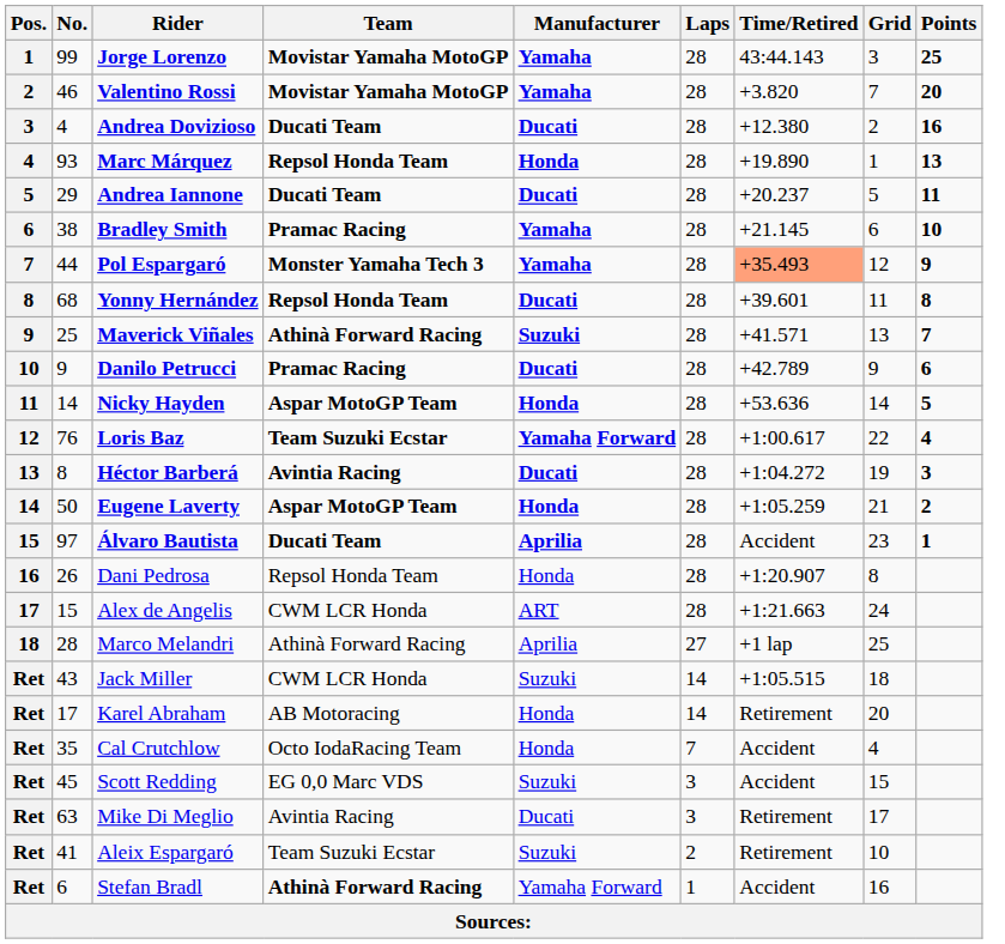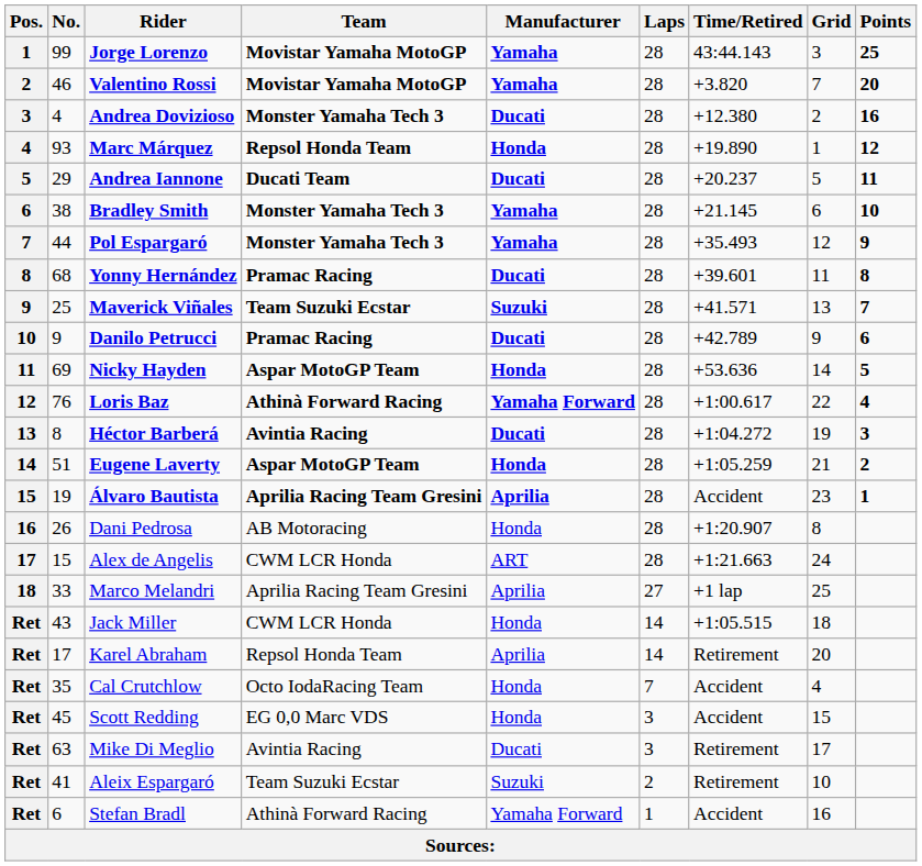 <table class="wikitable" style="font-size: 95%;">
 <tr>
 <th>Pos.</th>
 <th>No.</th>
 <th>Rider</th>
 <th>Team</th>
 <th>Manufacturer</th>
 <th>Laps</th>
 <th>Time/Retired</th>
 <th>Grid</th>
 <th>Points</th>
 </tr>
 <tr>
 <th>1</th>
 <td>99</td>
 <td> <strong><a href='#'>Jorge Lorenzo</a></strong></td>
 <td><strong>Movistar Yamaha MotoGP</strong></td>
 <td><strong><a href='#'>Yamaha</a></strong></td>
 <td>28</td>
 <td>43:44.143</td>
 <td>3</td>
 <td><strong>25</strong></td>
 </tr>
 <tr>
 <th>2</th>
 <td>46</td>
 <td> <strong><a href='#'>Valentino Rossi</a></strong></td>
 <td><strong>Movistar Yamaha MotoGP</strong></td>
 <td><strong><a href='#'>Yamaha</a></strong></td>
 <td>28</td>
 <td>+3.820</td>
 <td>7</td>
 <td><strong>20</strong></td>
 </tr>
 <tr>
 <th>3</th>
 <td>4</td>
 <td> <strong><a href='#'>Andrea Dovizioso</a></strong></td>
-<td><strong>Ducati Team</strong></td>
+<td><strong>Monster Yamaha Tech 3</strong></td>
 <td><strong><a href='#'>Ducati</a></strong></td>
 <td>28</td>
 <td>+12.380</td>
 <td>2</td>
 <td><strong>16</strong></td>
 </tr>
 <tr>
 <th>4</th>
 <td>93</td>
 <td> <strong><a href='#'>Marc Márquez</a></strong></td>
 <td><strong>Repsol Honda Team</strong></td>
 <td><strong><a href='#'>Honda</a></strong></td>
 <td>28</td>
 <td>+19.890</td>
 <td>1</td>
-<td><strong>13</strong></td>
+<td><strong>12</strong></td>
 </tr>
 <tr>
 <th>5</th>
 <td>29</td>
 <td> <strong><a href='#'>Andrea Iannone</a></strong></td>
 <td><strong>Ducati Team</strong></td>
 <td><strong><a href='#'>Ducati</a></strong></td>
 <td>28</td>
 <td>+20.237</td>
 <td>5</td>
 <td><strong>11</strong></td>
 </tr>
 <tr>
 <th>6</th>
 <td>38</td>
 <td> <strong><a href='#'>Bradley Smith</a></strong></td>
-<td><strong>Pramac Racing</strong></td>
+<td><strong>Monster Yamaha Tech 3</strong></td>
 <td><strong><a href='#'>Yamaha</a></strong></td>
 <td>28</td>
 <td>+21.145</td>
 <td>6</td>
 <td><strong>10</strong></td>
 </tr>
 <tr>
 <th>7</th>
 <td>44</td>
 <td> <strong><a href='#'>Pol Espargaró</a></strong></td>
 <td><strong>Monster Yamaha Tech 3</strong></td>
 <td><strong><a href='#'>Yamaha</a></strong></td>
 <td>28</td>
-<td style="background: lightsalmon;">+35.493</td>
+<td>+35.493</td>
 <td>12</td>
 <td><strong>9</strong></td>
 </tr>
 <tr>
 <th>8</th>
 <td>68</td>
 <td> <strong><a href='#'>Yonny Hernández</a></strong></td>
-<td><strong>Repsol Honda Team</strong></td>
+<td><strong>Pramac Racing</strong></td>
 <td><strong><a href='#'>Ducati</a></strong></td>
 <td>28</td>
 <td>+39.601</td>
 <td>11</td>
 <td><strong>8</strong></td>
 </tr>
 <tr>
 <th>9</th>
 <td>25</td>
 <td> <strong><a href='#'>Maverick Viñales</a></strong></td>
-<td><strong>Athinà Forward Racing</strong></td>
+<td><strong>Team Suzuki Ecstar</strong></td>
 <td><strong><a href='#'>Suzuki</a></strong></td>
 <td>28</td>
 <td>+41.571</td>
 <td>13</td>
 <td><strong>7</strong></td>
 </tr>
 <tr>
 <th>10</th>
 <td>9</td>
 <td> <strong><a href='#'>Danilo Petrucci</a></strong></td>
 <td><strong>Pramac Racing</strong></td>
 <td><strong><a href='#'>Ducati</a></strong></td>
 <td>28</td>
 <td>+42.789</td>
 <td>9</td>
 <td><strong>6</strong></td>
 </tr>
 <tr>
 <th>11</th>
-<td>14</td>
+<td>69</td>
 <td> <strong><a href='#'>Nicky Hayden</a></strong></td>
 <td><strong>Aspar MotoGP Team</strong></td>
 <td><strong><a href='#'>Honda</a></strong></td>
 <td>28</td>
 <td>+53.636</td>
 <td>14</td>
 <td><strong>5</strong></td>
 </tr>
 <tr>
 <th>12</th>
 <td>76</td>
 <td> <strong><a href='#'>Loris Baz</a></strong></td>
-<td><strong>Team Suzuki Ecstar</strong></td>
+<td><strong>Athinà Forward Racing</strong></td>
 <td><strong><a href='#'>Yamaha</a> <a href='#'>Forward</a></strong></td>
 <td>28</td>
 <td>+1:00.617</td>
 <td>22</td>
 <td><strong>4</strong></td>
 </tr>
 <tr>
 <th>13</th>
 <td>8</td>
 <td> <strong><a href='#'>Héctor Barberá</a></strong></td>
 <td><strong>Avintia Racing</strong></td>
 <td><strong><a href='#'>Ducati</a></strong></td>
 <td>28</td>
 <td>+1:04.272</td>
 <td>19</td>
 <td><strong>3</strong></td>
 </tr>
 <tr>
 <th>14</th>
-<td>50</td>
+<td>51</td>
 <td> <strong><a href='#'>Eugene Laverty</a></strong></td>
 <td><strong>Aspar MotoGP Team</strong></td>
 <td><strong><a href='#'>Honda</a></strong></td>
 <td>28</td>
 <td>+1:05.259</td>
 <td>21</td>
 <td><strong>2</strong></td>
 </tr>
 <tr>
 <th>15</th>
-<td>97</td>
+<td>19</td>
 <td> <strong><a href='#'>Álvaro Bautista</a></strong></td>
-<td><strong>Ducati Team</strong></td>
+<td><strong>Aprilia Racing Team Gresini</strong></td>
 <td><strong><a href='#'>Aprilia</a></strong></td>
 <td>28</td>
 <td>Accident</td>
 <td>23</td>
 <td><strong>1</strong></td>
 </tr>
 <tr>
 <th>16</th>
 <td>26</td>
 <td> <a href='#'>Dani Pedrosa</a></td>
-<td>Repsol Honda Team</td>
+<td>AB Motoracing</td>
 <td><a href='#'>Honda</a></td>
 <td>28</td>
 <td>+1:20.907</td>
 <td>8</td>
 <td></td>
 </tr>
 <tr>
 <th>17</th>
 <td>15</td>
 <td> <a href='#'>Alex de Angelis</a></td>
 <td>CWM LCR Honda</td>
 <td><a href='#'>ART</a></td>
 <td>28</td>
 <td>+1:21.663</td>
 <td>24</td>
 <td></td>
 </tr>
 <tr>
 <th>18</th>
-<td>28</td>
+<td>33</td>
 <td> <a href='#'>Marco Melandri</a></td>
-<td>Athinà Forward Racing</td>
+<td>Aprilia Racing Team Gresini</td>
 <td><a href='#'>Aprilia</a></td>
 <td>27</td>
 <td>+1 lap</td>
 <td>25</td>
 <td></td>
 </tr>
 <tr>
 <th>Ret</th>
 <td>43</td>
 <td> <a href='#'>Jack Miller</a></td>
 <td>CWM LCR Honda</td>
-<td><a href='#'>Suzuki</a></td>
+<td><a href='#'>Honda</a></td>
 <td>14</td>
 <td>+1:05.515</td>
 <td>18</td>
 <td></td>
 </tr>
 <tr>
 <th>Ret</th>
 <td>17</td>
 <td> <a href='#'>Karel Abraham</a></td>
-<td>AB Motoracing</td>
-<td><a href='#'>Honda</a></td>
+<td>Repsol Honda Team</td>
+<td><a href='#'>Aprilia</a></td>
 <td>14</td>
 <td>Retirement</td>
 <td>20</td>
 <td></td>
 </tr>
 <tr>
 <th>Ret</th>
 <td>35</td>
 <td> <a href='#'>Cal Crutchlow</a></td>
 <td>Octo IodaRacing Team</td>
 <td><a href='#'>Honda</a></td>
 <td>7</td>
 <td>Accident</td>
 <td>4</td>
 <td></td>
 </tr>
 <tr>
 <th>Ret</th>
 <td>45</td>
 <td> <a href='#'>Scott Redding</a></td>
 <td>EG 0,0 Marc VDS</td>
-<td><a href='#'>Suzuki</a></td>
+<td><a href='#'>Honda</a></td>
 <td>3</td>
 <td>Accident</td>
 <td>15</td>
 <td></td>
 </tr>
 <tr>
 <th>Ret</th>
 <td>63</td>
 <td> <a href='#'>Mike Di Meglio</a></td>
 <td>Avintia Racing</td>
 <td><a href='#'>Ducati</a></td>
 <td>3</td>
 <td>Retirement</td>
 <td>17</td>
 <td></td>
 </tr>
 <tr>
 <th>Ret</th>
 <td>41</td>
 <td> <a href='#'>Aleix Espargaró</a></td>
 <td>Team Suzuki Ecstar</td>
 <td><a href='#'>Suzuki</a></td>
 <td>2</td>
 <td>Retirement</td>
 <td>10</td>
 <td></td>
 </tr>
 <tr>
 <th>Ret</th>
 <td>6</td>
 <td> <a href='#'>Stefan Bradl</a></td>
-<td><strong>Athinà Forward Racing</strong></td>
+<td>Athinà Forward Racing</td>
 <td><a href='#'>Yamaha</a> <a href='#'>Forward</a></td>
 <td>1</td>
 <td>Accident</td>
 <td>16</td>
 <td></td>
 </tr>
 <tr>
 <th colspan=9>Sources:</th>
 </tr>
 </table>
